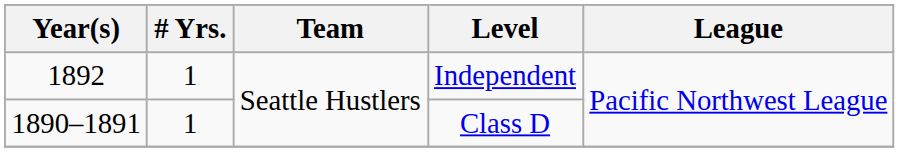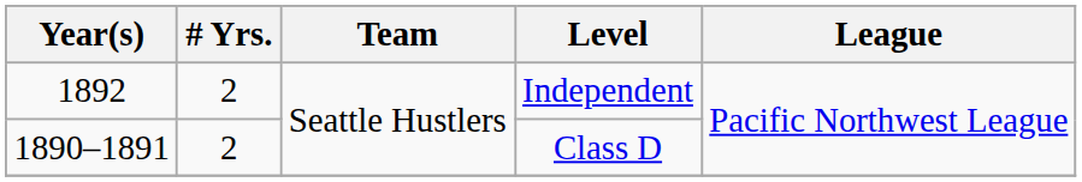 <table class="wikitable" style="text-align:center; font-size: 95%;">
 <tr>
 <th>Year(s)</th>
 <th># Yrs.</th>
 <th>Team</th>
 <th>Level</th>
 <th>League</th>
 </tr>
 <tr>
 <td>1892</td>
-<td>1</td>
+<td>2</td>
 <td rowspan=2>Seattle Hustlers</td>
 <td><a href='#'>Independent</a></td>
 <td rowspan=2><a href='#'>Pacific Northwest League</a></td>
 </tr>
 <tr>
 <td>1890–1891</td>
-<td>1</td>
+<td>2</td>
 <td><a href='#'>Class D</a></td>
 </tr>
 <tr>
 </tr>
 </table>
